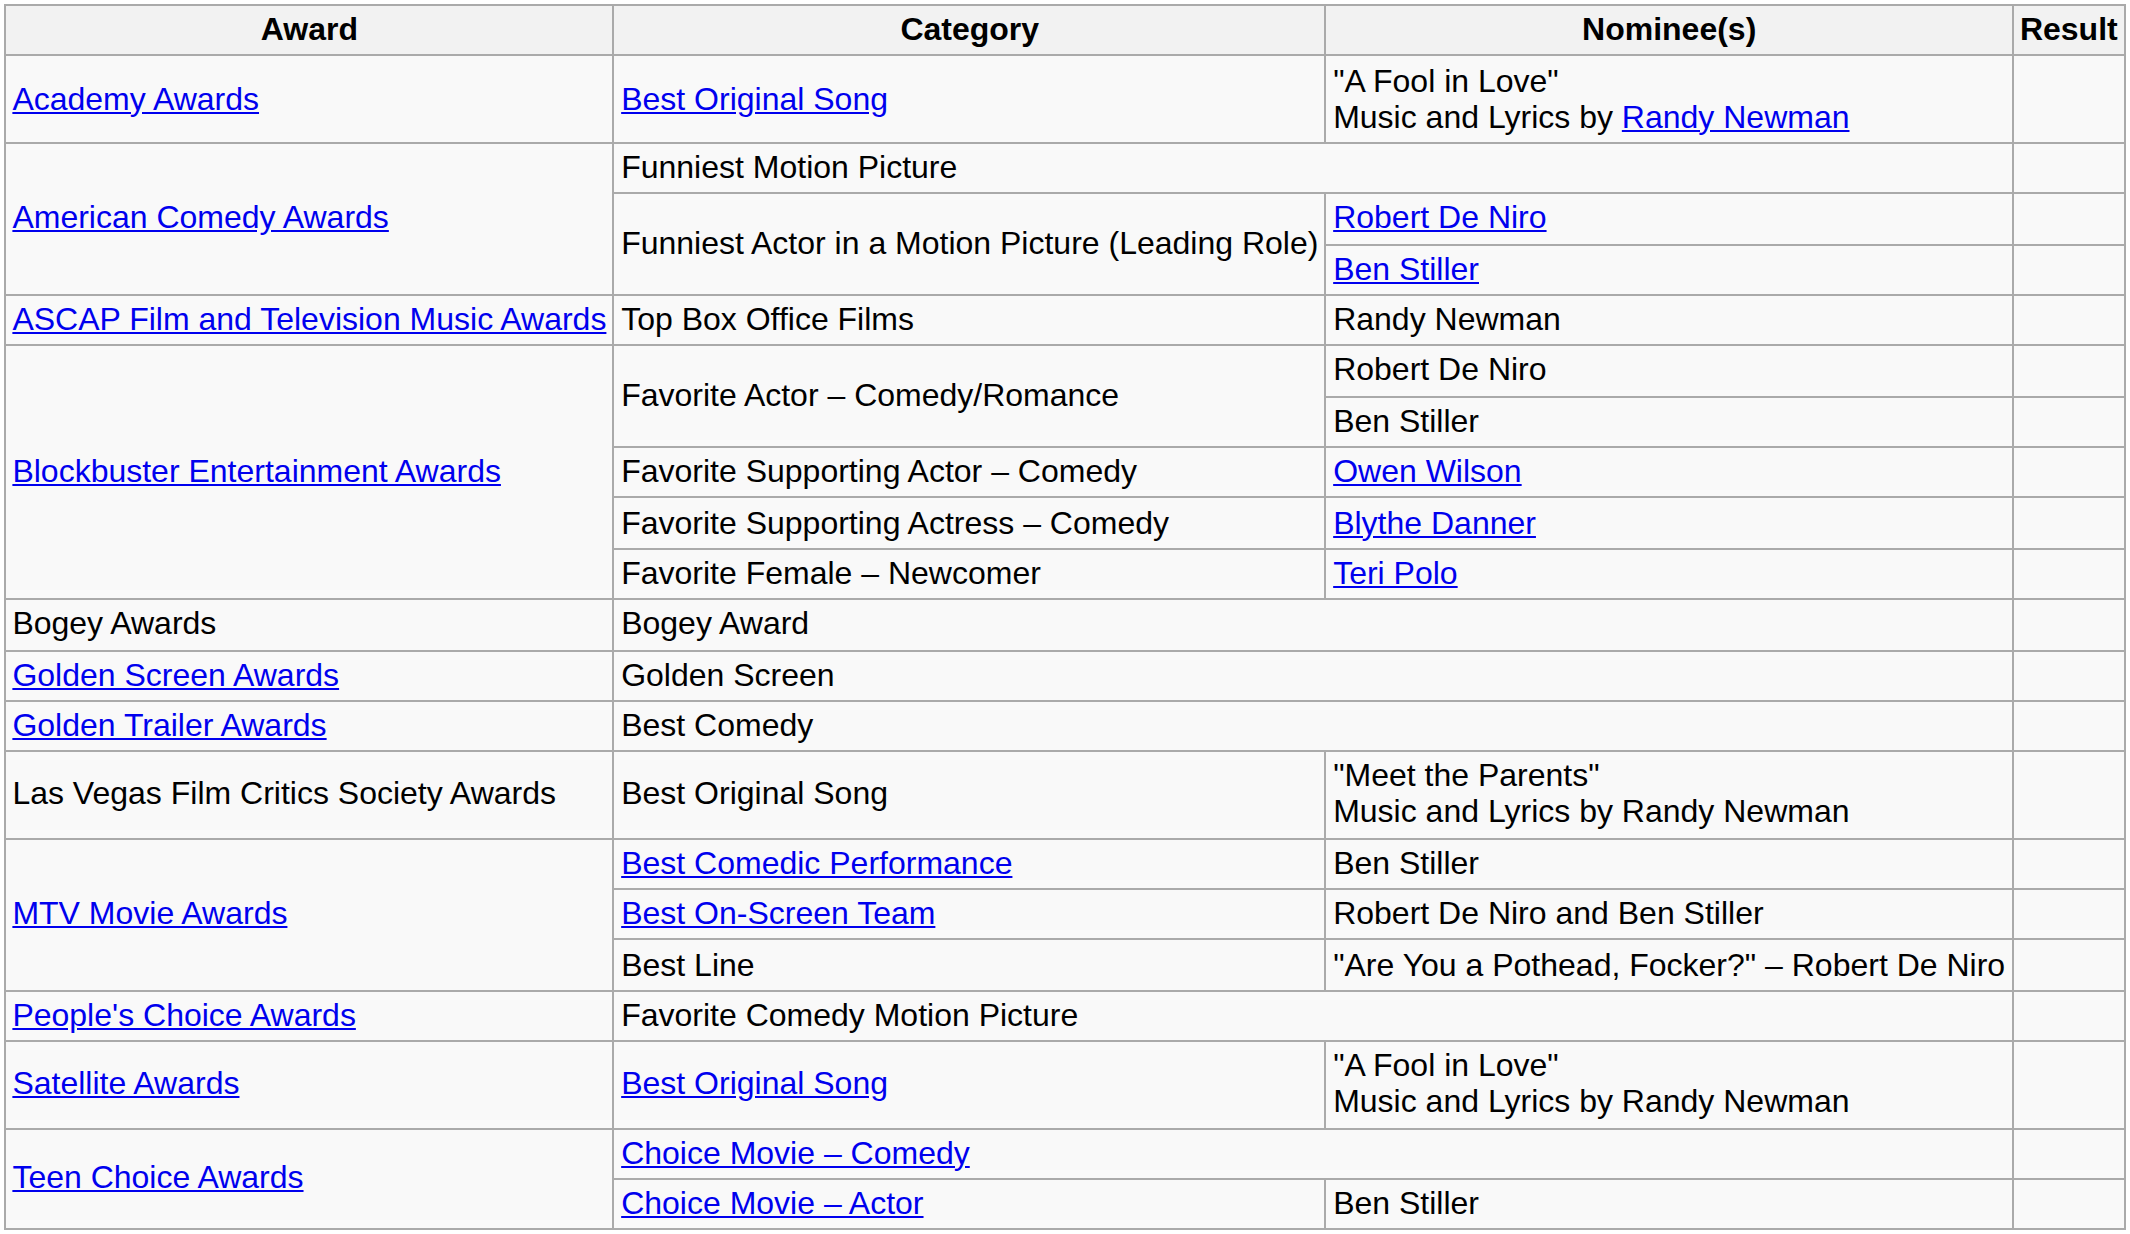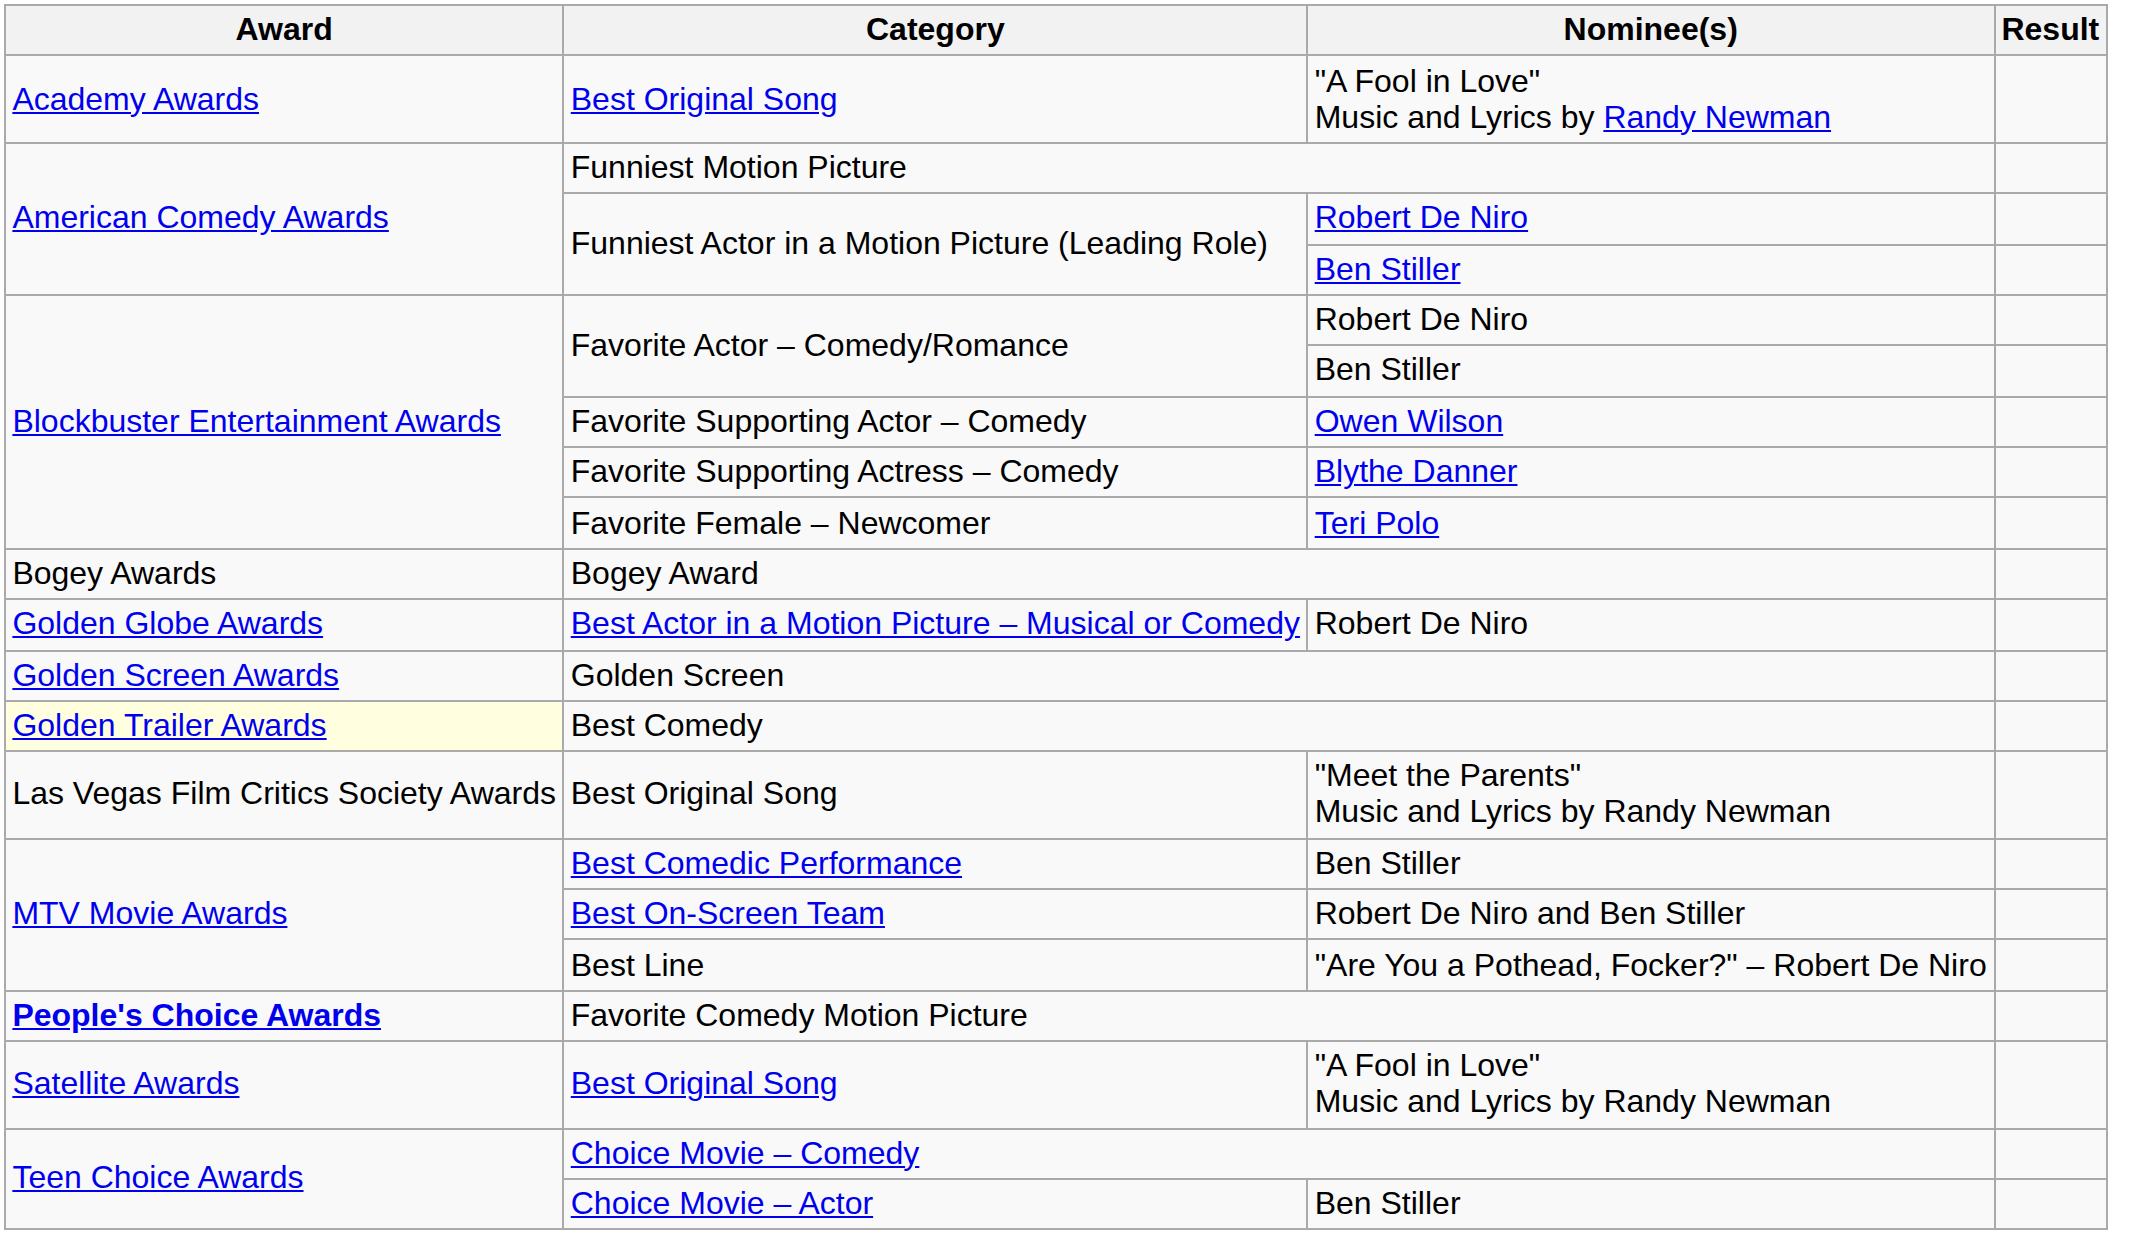 <table class="wikitable plainrowheaders">
 <tr>
 <th>Award</th>
 <th>Category</th>
 <th>Nominee(s)</th>
 <th>Result</th>
 </tr>
 <tr>
 <td><a href='#'>Academy Awards</a></td>
 <td><a href='#'>Best Original Song</a></td>
 <td>"A Fool in Love" <br> Music and Lyrics by <a href='#'>Randy Newman</a></td>
 <td></td>
 </tr>
 <tr>
 <td rowspan="3"><a href='#'>American Comedy Awards</a></td>
 <td colspan="2">Funniest Motion Picture</td>
 <td></td>
 </tr>
 <tr>
 <td rowspan="2">Funniest Actor in a Motion Picture (Leading Role)</td>
 <td><a href='#'>Robert De Niro</a></td>
 <td></td>
 </tr>
 <tr>
 <td><a href='#'>Ben Stiller</a></td>
-<td></td>
-</tr>
-<tr>
-<td><a href='#'>ASCAP Film and Television Music Awards</a></td>
-<td>Top Box Office Films</td>
-<td>Randy Newman</td>
 <td></td>
 </tr>
 <tr>
 <td rowspan="5"><a href='#'>Blockbuster Entertainment Awards</a></td>
 <td rowspan="2">Favorite Actor – Comedy/Romance</td>
 <td>Robert De Niro</td>
 <td></td>
 </tr>
 <tr>
 <td>Ben Stiller</td>
 <td></td>
 </tr>
 <tr>
 <td>Favorite Supporting Actor – Comedy</td>
 <td><a href='#'>Owen Wilson</a></td>
 <td></td>
 </tr>
 <tr>
 <td>Favorite Supporting Actress – Comedy</td>
 <td><a href='#'>Blythe Danner</a></td>
 <td></td>
 </tr>
 <tr>
 <td>Favorite Female – Newcomer</td>
 <td><a href='#'>Teri Polo</a></td>
 <td></td>
 </tr>
 <tr>
 <td>Bogey Awards</td>
 <td colspan="2">Bogey Award</td>
 <td></td>
 </tr>
 <tr>
+<td><a href='#'>Golden Globe Awards</a></td>
+<td><a href='#'>Best Actor in a Motion Picture – Musical or Comedy</a></td>
+<td>Robert De Niro</td>
+<td></td>
+</tr>
+<tr>
 <td><a href='#'>Golden Screen Awards</a></td>
 <td colspan="2">Golden Screen</td>
 <td></td>
 </tr>
 <tr>
-<td><a href='#'>Golden Trailer Awards</a></td>
+<td style="background: lightyellow;"><a href='#'>Golden Trailer Awards</a></td>
 <td colspan="2">Best Comedy</td>
 <td></td>
 </tr>
 <tr>
 <td>Las Vegas Film Critics Society Awards</td>
 <td>Best Original Song</td>
 <td>"Meet the Parents" <br> Music and Lyrics by Randy Newman</td>
 <td></td>
 </tr>
 <tr>
 <td rowspan="3"><a href='#'>MTV Movie Awards</a></td>
 <td><a href='#'>Best Comedic Performance</a></td>
 <td>Ben Stiller</td>
 <td></td>
 </tr>
 <tr>
 <td><a href='#'>Best On-Screen Team</a></td>
 <td>Robert De Niro and Ben Stiller</td>
 <td></td>
 </tr>
 <tr>
 <td>Best Line</td>
 <td>"Are You a Pothead, Focker?" – Robert De Niro</td>
 <td></td>
 </tr>
 <tr>
-<td><a href='#'>People's Choice Awards</a></td>
+<td><strong><a href='#'>People's Choice Awards</a></strong></td>
 <td colspan="2">Favorite Comedy Motion Picture</td>
 <td></td>
 </tr>
 <tr>
 <td><a href='#'>Satellite Awards</a></td>
 <td><a href='#'>Best Original Song</a></td>
 <td>"A Fool in Love" <br> Music and Lyrics by Randy Newman</td>
 <td></td>
 </tr>
 <tr>
 <td rowspan="2"><a href='#'>Teen Choice Awards</a></td>
 <td colspan="2"><a href='#'>Choice Movie – Comedy</a></td>
 <td></td>
 </tr>
 <tr>
 <td><a href='#'>Choice Movie – Actor</a></td>
 <td>Ben Stiller</td>
 <td></td>
 </tr>
 </table>
